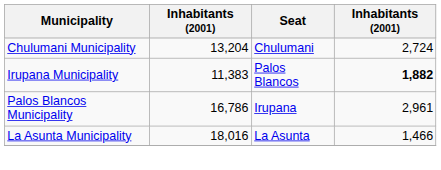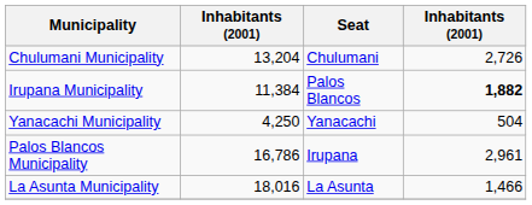 <table class="wikitable" border="1" style="width:35%;" border="1">
 <tr bgcolor=silver>
 <th><strong>Municipality</strong></th>
 <th><strong>Inhabitants <small> (2001)</small> </strong></th>
 <th><strong>Seat</strong></th>
 <th><strong>Inhabitants <small> (2001)</small> </strong></th>
 </tr>
 <tr>
 <td><a href='#'>Chulumani Municipality</a></td>
 <td align="right">13,204</td>
 <td><a href='#'>Chulumani</a></td>
-<td align="right">2,724</td>
+<td align="right">2,726</td>
 </tr>
 <tr>
 <td><a href='#'>Irupana Municipality</a></td>
-<td align="right">11,383</td>
+<td align="right">11,384</td>
 <td><a href='#'>Palos Blancos</a></td>
 <td align="right"><strong>1,882</strong></td>
+</tr>
+<tr>
+<td><a href='#'>Yanacachi Municipality</a></td>
+<td align="right">4,250</td>
+<td><a href='#'>Yanacachi</a></td>
+<td align="right">504</td>
 </tr>
 <tr>
 <td><a href='#'>Palos Blancos Municipality</a></td>
 <td align="right">16,786</td>
 <td><a href='#'>Irupana</a></td>
 <td align="right">2,961</td>
 </tr>
 <tr>
 <td><a href='#'>La Asunta Municipality</a></td>
 <td align="right">18,016</td>
 <td><a href='#'>La Asunta</a></td>
 <td align="right">1,466</td>
 </tr>
 <tr>
 </tr>
 </table>
